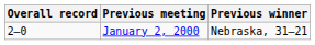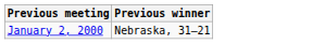 <table class="wikitable">
 <tr>
-<th>Overall record</th>
 <th>Previous meeting</th>
 <th>Previous winner</th>
 </tr>
 <tr>
-<td>2–0</td>
 <td><a href='#'>January 2, 2000</a></td>
 <td>Nebraska, 31–21</td>
 </tr>
 </table>
